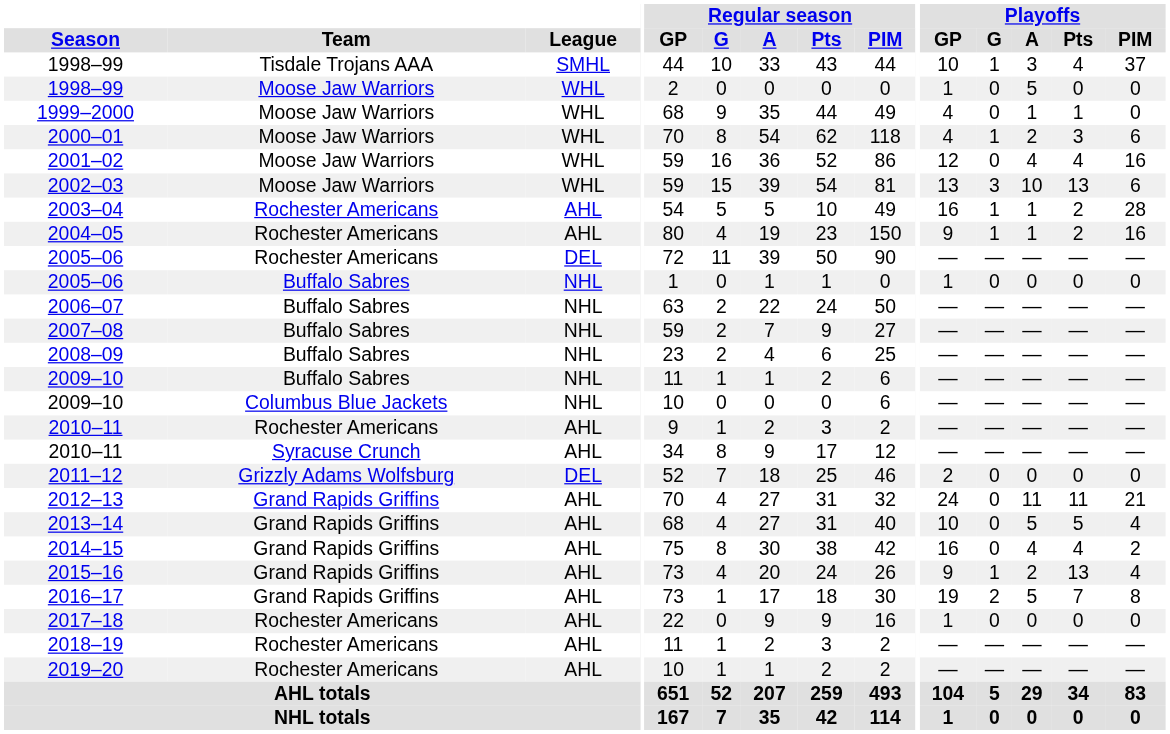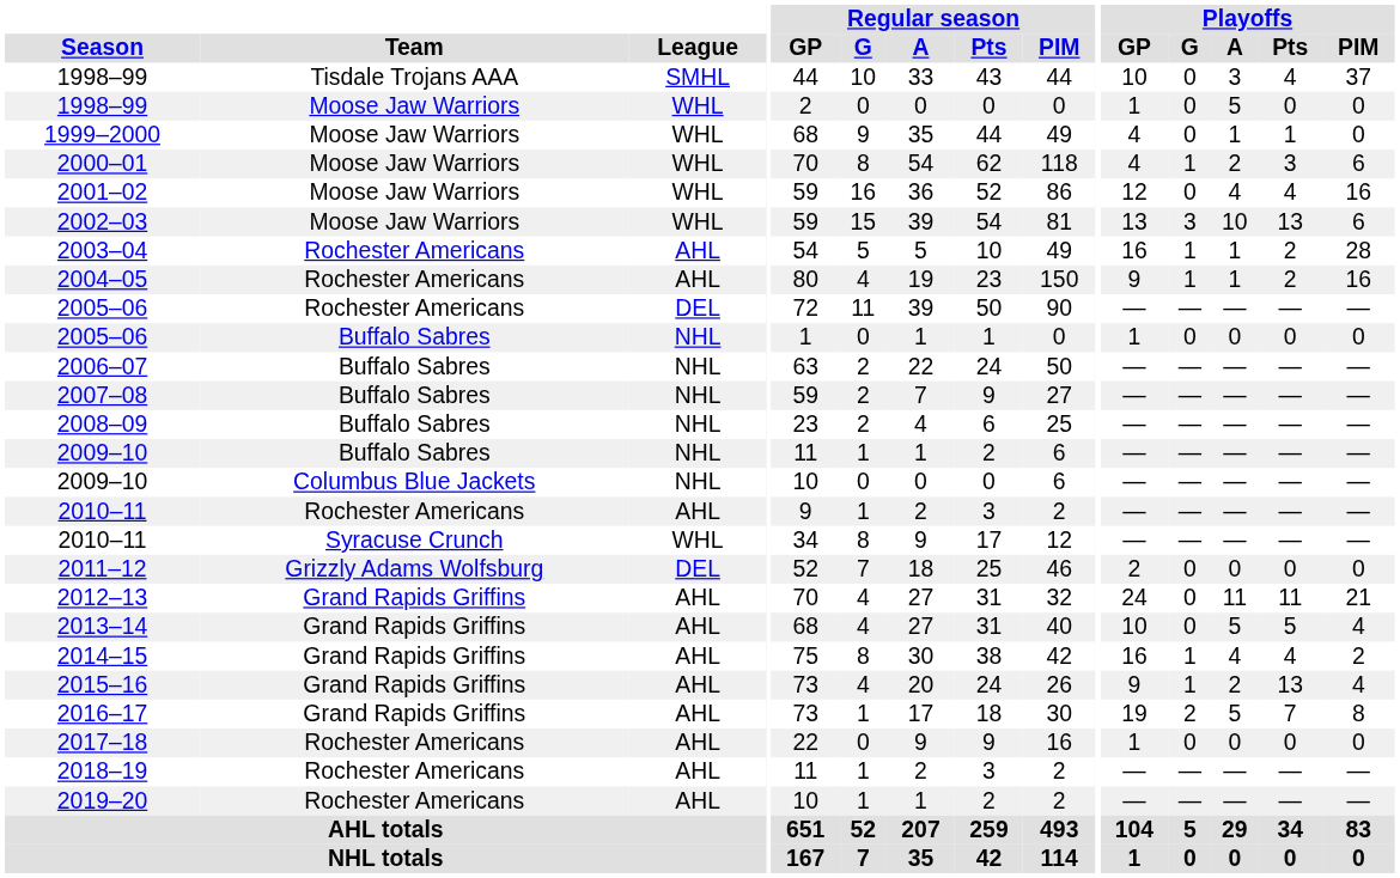 <table border="0" cellpadding="1" cellspacing="0" style="text-align:center; width:60em">
 <tr bgcolor="#e0e0e0">
 <th colspan="3" bgcolor="#ffffff"></th>
 <th rowspan="99" bgcolor="#ffffff"></th>
 <th colspan="5"><a href='#'>Regular season</a></th>
 <th rowspan="99" bgcolor="#ffffff"></th>
 <th colspan="5"><a href='#'>Playoffs</a></th>
 </tr>
 <tr bgcolor="#e0e0e0">
 <th><a href='#'>Season</a></th>
 <th>Team</th>
 <th>League</th>
 <th>GP</th>
 <th><a href='#'>G</a></th>
 <th><a href='#'>A</a></th>
 <th><a href='#'>Pts</a></th>
 <th><a href='#'>PIM</a></th>
 <th>GP</th>
 <th>G</th>
 <th>A</th>
 <th>Pts</th>
 <th>PIM</th>
 </tr>
 <tr>
 <td>1998–99</td>
 <td>Tisdale Trojans AAA</td>
 <td><a href='#'>SMHL</a></td>
 <td>44</td>
 <td>10</td>
 <td>33</td>
 <td>43</td>
 <td>44</td>
 <td>10</td>
-<td>1</td>
+<td>0</td>
 <td>3</td>
 <td>4</td>
 <td>37</td>
 </tr>
 <tr bgcolor="#f0f0f0">
 <td><a href='#'>1998–99</a></td>
 <td><a href='#'>Moose Jaw Warriors</a></td>
 <td><a href='#'>WHL</a></td>
 <td>2</td>
 <td>0</td>
 <td>0</td>
 <td>0</td>
 <td>0</td>
 <td>1</td>
 <td>0</td>
 <td>5</td>
 <td>0</td>
 <td>0</td>
 </tr>
 <tr>
 <td><a href='#'>1999–2000</a></td>
 <td>Moose Jaw Warriors</td>
 <td>WHL</td>
 <td>68</td>
 <td>9</td>
 <td>35</td>
 <td>44</td>
 <td>49</td>
 <td>4</td>
 <td>0</td>
 <td>1</td>
 <td>1</td>
 <td>0</td>
 </tr>
 <tr bgcolor="#f0f0f0">
 <td><a href='#'>2000–01</a></td>
 <td>Moose Jaw Warriors</td>
 <td>WHL</td>
 <td>70</td>
 <td>8</td>
 <td>54</td>
 <td>62</td>
 <td>118</td>
 <td>4</td>
 <td>1</td>
 <td>2</td>
 <td>3</td>
 <td>6</td>
 </tr>
 <tr>
 <td><a href='#'>2001–02</a></td>
 <td>Moose Jaw Warriors</td>
 <td>WHL</td>
 <td>59</td>
 <td>16</td>
 <td>36</td>
 <td>52</td>
 <td>86</td>
 <td>12</td>
 <td>0</td>
 <td>4</td>
 <td>4</td>
 <td>16</td>
 </tr>
 <tr bgcolor="#f0f0f0">
 <td><a href='#'>2002–03</a></td>
 <td>Moose Jaw Warriors</td>
 <td>WHL</td>
 <td>59</td>
 <td>15</td>
 <td>39</td>
 <td>54</td>
 <td>81</td>
 <td>13</td>
 <td>3</td>
 <td>10</td>
 <td>13</td>
 <td>6</td>
 </tr>
 <tr>
 <td><a href='#'>2003–04</a></td>
 <td><a href='#'>Rochester Americans</a></td>
 <td><a href='#'>AHL</a></td>
 <td>54</td>
 <td>5</td>
 <td>5</td>
 <td>10</td>
 <td>49</td>
 <td>16</td>
 <td>1</td>
 <td>1</td>
 <td>2</td>
 <td>28</td>
 </tr>
 <tr bgcolor="#f0f0f0">
 <td><a href='#'>2004–05</a></td>
 <td>Rochester Americans</td>
 <td>AHL</td>
 <td>80</td>
 <td>4</td>
 <td>19</td>
 <td>23</td>
 <td>150</td>
 <td>9</td>
 <td>1</td>
 <td>1</td>
 <td>2</td>
 <td>16</td>
 </tr>
 <tr>
 <td><a href='#'>2005–06</a></td>
 <td>Rochester Americans</td>
 <td><a href='#'>DEL</a></td>
 <td>72</td>
 <td>11</td>
 <td>39</td>
 <td>50</td>
 <td>90</td>
 <td>—</td>
 <td>—</td>
 <td>—</td>
 <td>—</td>
 <td>—</td>
 </tr>
 <tr bgcolor="#f0f0f0">
 <td><a href='#'>2005–06</a></td>
 <td><a href='#'>Buffalo Sabres</a></td>
 <td><a href='#'>NHL</a></td>
 <td>1</td>
 <td>0</td>
 <td>1</td>
 <td>1</td>
 <td>0</td>
 <td>1</td>
 <td>0</td>
 <td>0</td>
 <td>0</td>
 <td>0</td>
 </tr>
 <tr>
 <td><a href='#'>2006–07</a></td>
 <td>Buffalo Sabres</td>
 <td>NHL</td>
 <td>63</td>
 <td>2</td>
 <td>22</td>
 <td>24</td>
 <td>50</td>
 <td>—</td>
 <td>—</td>
 <td>—</td>
 <td>—</td>
 <td>—</td>
 </tr>
 <tr bgcolor="#f0f0f0">
 <td><a href='#'>2007–08</a></td>
 <td>Buffalo Sabres</td>
 <td>NHL</td>
 <td>59</td>
 <td>2</td>
 <td>7</td>
 <td>9</td>
 <td>27</td>
 <td>—</td>
 <td>—</td>
 <td>—</td>
 <td>—</td>
 <td>—</td>
 </tr>
 <tr>
 <td><a href='#'>2008–09</a></td>
 <td>Buffalo Sabres</td>
 <td>NHL</td>
 <td>23</td>
 <td>2</td>
 <td>4</td>
 <td>6</td>
 <td>25</td>
 <td>—</td>
 <td>—</td>
 <td>—</td>
 <td>—</td>
 <td>—</td>
 </tr>
 <tr bgcolor="#f0f0f0">
 <td><a href='#'>2009–10</a></td>
 <td>Buffalo Sabres</td>
 <td>NHL</td>
 <td>11</td>
 <td>1</td>
 <td>1</td>
 <td>2</td>
 <td>6</td>
 <td>—</td>
 <td>—</td>
 <td>—</td>
 <td>—</td>
 <td>—</td>
 </tr>
 <tr>
 <td>2009–10</td>
 <td><a href='#'>Columbus Blue Jackets</a></td>
 <td>NHL</td>
 <td>10</td>
 <td>0</td>
 <td>0</td>
 <td>0</td>
 <td>6</td>
 <td>—</td>
 <td>—</td>
 <td>—</td>
 <td>—</td>
 <td>—</td>
 </tr>
 <tr bgcolor="#f0f0f0">
 <td><a href='#'>2010–11</a></td>
 <td>Rochester Americans</td>
 <td>AHL</td>
 <td>9</td>
 <td>1</td>
 <td>2</td>
 <td>3</td>
 <td>2</td>
 <td>—</td>
 <td>—</td>
 <td>—</td>
 <td>—</td>
 <td>—</td>
 </tr>
 <tr>
 <td>2010–11</td>
 <td><a href='#'>Syracuse Crunch</a></td>
-<td>AHL</td>
+<td>WHL</td>
 <td>34</td>
 <td>8</td>
 <td>9</td>
 <td>17</td>
 <td>12</td>
 <td>—</td>
 <td>—</td>
 <td>—</td>
 <td>—</td>
 <td>—</td>
 </tr>
 <tr bgcolor="#f0f0f0">
 <td><a href='#'>2011–12</a></td>
 <td><a href='#'>Grizzly Adams Wolfsburg</a></td>
 <td><a href='#'>DEL</a></td>
 <td>52</td>
 <td>7</td>
 <td>18</td>
 <td>25</td>
 <td>46</td>
 <td>2</td>
 <td>0</td>
 <td>0</td>
 <td>0</td>
 <td>0</td>
 </tr>
 <tr>
 <td><a href='#'>2012–13</a></td>
 <td><a href='#'>Grand Rapids Griffins</a></td>
 <td>AHL</td>
 <td>70</td>
 <td>4</td>
 <td>27</td>
 <td>31</td>
 <td>32</td>
 <td>24</td>
 <td>0</td>
 <td>11</td>
 <td>11</td>
 <td>21</td>
 </tr>
 <tr bgcolor="#f0f0f0">
 <td><a href='#'>2013–14</a></td>
 <td>Grand Rapids Griffins</td>
 <td>AHL</td>
 <td>68</td>
 <td>4</td>
 <td>27</td>
 <td>31</td>
 <td>40</td>
 <td>10</td>
 <td>0</td>
 <td>5</td>
 <td>5</td>
 <td>4</td>
 </tr>
 <tr>
 <td><a href='#'>2014–15</a></td>
 <td>Grand Rapids Griffins</td>
 <td>AHL</td>
 <td>75</td>
 <td>8</td>
 <td>30</td>
 <td>38</td>
 <td>42</td>
 <td>16</td>
-<td>0</td>
+<td>1</td>
 <td>4</td>
 <td>4</td>
 <td>2</td>
 </tr>
 <tr bgcolor="#f0f0f0">
 <td><a href='#'>2015–16</a></td>
 <td>Grand Rapids Griffins</td>
 <td>AHL</td>
 <td>73</td>
 <td>4</td>
 <td>20</td>
 <td>24</td>
 <td>26</td>
 <td>9</td>
 <td>1</td>
 <td>2</td>
 <td>13</td>
 <td>4</td>
 </tr>
 <tr>
 <td><a href='#'>2016–17</a></td>
 <td>Grand Rapids Griffins</td>
 <td>AHL</td>
 <td>73</td>
 <td>1</td>
 <td>17</td>
 <td>18</td>
 <td>30</td>
 <td>19</td>
 <td>2</td>
 <td>5</td>
 <td>7</td>
 <td>8</td>
 </tr>
 <tr bgcolor="#f0f0f0">
 <td><a href='#'>2017–18</a></td>
 <td>Rochester Americans</td>
 <td>AHL</td>
 <td>22</td>
 <td>0</td>
 <td>9</td>
 <td>9</td>
 <td>16</td>
 <td>1</td>
 <td>0</td>
 <td>0</td>
 <td>0</td>
 <td>0</td>
 </tr>
 <tr>
 <td><a href='#'>2018–19</a></td>
 <td>Rochester Americans</td>
 <td>AHL</td>
 <td>11</td>
 <td>1</td>
 <td>2</td>
 <td>3</td>
 <td>2</td>
 <td>—</td>
 <td>—</td>
 <td>—</td>
 <td>—</td>
 <td>—</td>
 </tr>
 <tr bgcolor="#f0f0f0">
 <td><a href='#'>2019–20</a></td>
 <td>Rochester Americans</td>
 <td>AHL</td>
 <td>10</td>
 <td>1</td>
 <td>1</td>
 <td>2</td>
 <td>2</td>
 <td>—</td>
 <td>—</td>
 <td>—</td>
 <td>—</td>
 <td>—</td>
 </tr>
 <tr bgcolor="#e0e0e0">
 <th colspan="3">AHL totals</th>
 <th>651</th>
 <th>52</th>
 <th>207</th>
 <th>259</th>
 <th>493</th>
 <th>104</th>
 <th>5</th>
 <th>29</th>
 <th>34</th>
 <th>83</th>
 </tr>
 <tr bgcolor="#e0e0e0">
 <th colspan="3">NHL totals</th>
 <th>167</th>
 <th>7</th>
 <th>35</th>
 <th>42</th>
 <th>114</th>
 <th>1</th>
 <th>0</th>
 <th>0</th>
 <th>0</th>
 <th>0</th>
 </tr>
 </table>
